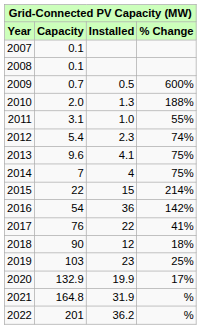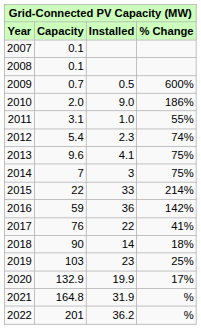 <table class="wikitable" style="text-align:right;">
 <tr>
 <th colspan="4" style="background-color: #cfb;">Grid-Connected PV Capacity (MW)</th>
 </tr>
 <tr>
 <th style="background-color: #cfb;">Year</th>
 <th style="background-color: #cfb;">Capacity</th>
 <th style="background-color: #cfb;">Installed</th>
 <th style="background-color: #cfb;">% Change</th>
 </tr>
 <tr>
 <td>2007</td>
 <td>0.1</td>
 <td></td>
 <td></td>
 </tr>
 <tr>
 <td>2008</td>
 <td>0.1</td>
 <td></td>
 <td></td>
 </tr>
 <tr>
 <td>2009</td>
 <td>0.7</td>
 <td>0.5</td>
 <td>600%</td>
 </tr>
 <tr>
 <td>2010</td>
 <td>2.0</td>
-<td>1.3</td>
-<td>188%</td>
+<td>9.0</td>
+<td>186%</td>
 </tr>
 <tr>
 <td>2011</td>
 <td>3.1</td>
 <td>1.0</td>
 <td>55%</td>
 </tr>
 <tr>
 <td>2012</td>
 <td>5.4</td>
 <td>2.3</td>
 <td>74%</td>
 </tr>
 <tr>
 <td>2013</td>
 <td>9.6</td>
 <td>4.1</td>
 <td>75%</td>
 </tr>
 <tr>
 <td>2014</td>
 <td>7</td>
-<td>4</td>
+<td>3</td>
 <td>75%</td>
 </tr>
 <tr>
 <td>2015</td>
 <td>22</td>
-<td>15</td>
+<td>33</td>
 <td>214%</td>
 </tr>
 <tr>
 <td>2016</td>
-<td>54</td>
+<td>59</td>
 <td>36</td>
 <td>142%</td>
 </tr>
 <tr>
 <td>2017</td>
 <td>76</td>
 <td>22</td>
 <td>41%</td>
 </tr>
 <tr>
 <td>2018</td>
 <td>90</td>
-<td>12</td>
+<td>14</td>
 <td>18%</td>
 </tr>
 <tr>
 <td>2019</td>
 <td>103</td>
 <td>23</td>
 <td>25%</td>
 </tr>
 <tr>
 <td>2020</td>
 <td>132.9</td>
 <td>19.9</td>
 <td>17%</td>
 </tr>
 <tr>
 <td>2021</td>
 <td>164.8</td>
 <td>31.9</td>
 <td>%</td>
 </tr>
 <tr>
 <td>2022</td>
 <td>201</td>
 <td>36.2</td>
 <td>%</td>
 </tr>
 </table>
